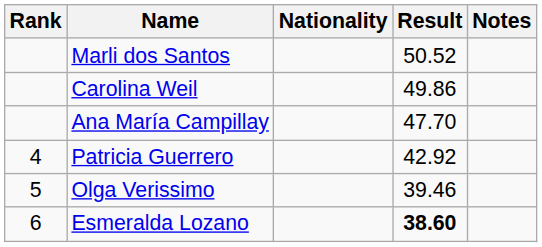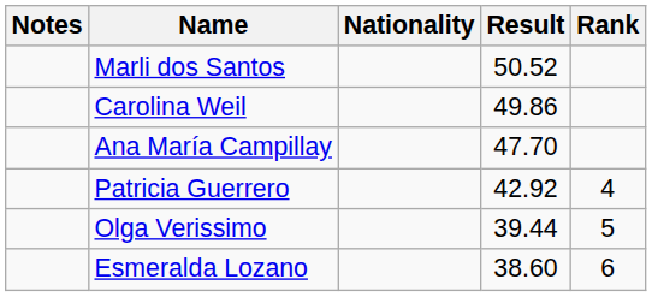 <table class="wikitable sortable" style="text-align:center">
 <tr>
-<th>Rank</th>
+<th>Notes</th>
 <th>Name</th>
 <th>Nationality</th>
 <th>Result</th>
-<th>Notes</th>
+<th>Rank</th>
 </tr>
 <tr>
 <td></td>
 <td align=left><a href='#'>Marli dos Santos</a></td>
 <td align=left></td>
 <td>50.52</td>
 <td></td>
 </tr>
 <tr>
 <td></td>
 <td align=left><a href='#'>Carolina Weil</a></td>
 <td align=left></td>
 <td>49.86</td>
 <td></td>
 </tr>
 <tr>
 <td></td>
 <td align=left><a href='#'>Ana María Campillay</a></td>
 <td align=left></td>
 <td>47.70</td>
 <td></td>
 </tr>
 <tr>
-<td>4</td>
+<td></td>
 <td align=left><a href='#'>Patricia Guerrero</a></td>
 <td align=left></td>
 <td>42.92</td>
-<td></td>
+<td>4</td>
 </tr>
 <tr>
-<td>5</td>
+<td></td>
 <td align=left><a href='#'>Olga Verissimo</a></td>
 <td align=left></td>
-<td>39.46</td>
-<td></td>
+<td>39.44</td>
+<td>5</td>
 </tr>
 <tr>
-<td>6</td>
+<td></td>
 <td align=left><a href='#'>Esmeralda Lozano</a></td>
 <td align=left></td>
-<td><strong>38.60</strong></td>
-<td></td>
+<td>38.60</td>
+<td>6</td>
 </tr>
 </table>
